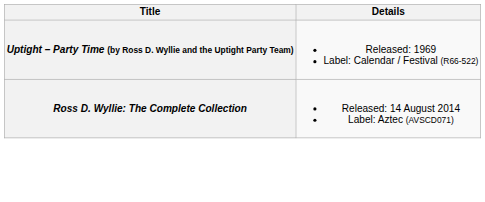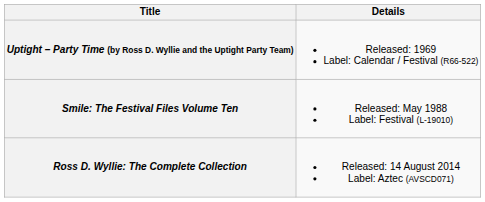 <table class="wikitable plainrowheaders" style="text-align:center;" border="1">
 <tr>
 <th scope="col">Title</th>
 <th scope="col">Details</th>
 </tr>
 <tr>
 <th scope="row"><em>Uptight – Party Time</em> <small>(by Ross D. Wyllie and the Uptight Party Team)</small></th>
 <td><br><ul><li>Released: 1969</li><li>Label: Calendar / Festival <small>(R66-522)</small></li></ul></td>
 </tr>
 <tr>
+<th scope="row"><em>Smile: The Festival Files Volume Ten</em></th>
+<td><br><ul><li>Released: May 1988</li><li>Label: Festival <small>(L-19010)</small></li></ul></td>
+</tr>
+<tr>
 <th scope="row"><em>Ross D. Wyllie: The Complete Collection</em></th>
 <td><br><ul><li>Released: 14 August 2014</li><li>Label: Aztec <small>(AVSCD071)</small></li></ul></td>
 </tr>
 </table>
